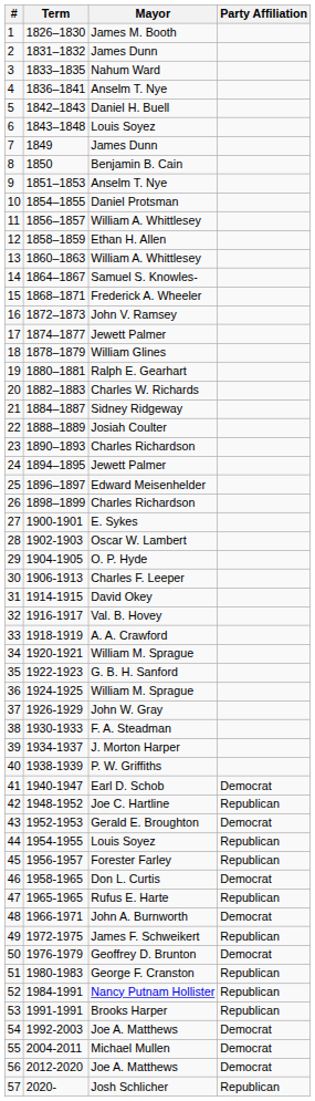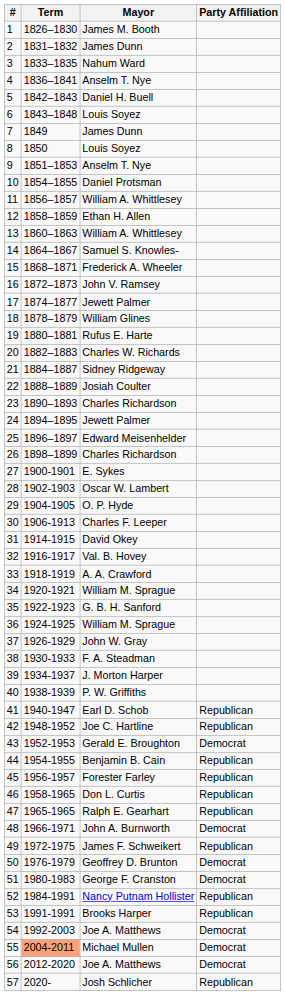 <table class="wikitable sortable">
 <tr>
 <th>#</th>
 <th>Term</th>
 <th>Mayor</th>
 <th>Party Affiliation</th>
 </tr>
 <tr>
 <td>1</td>
 <td>1826–1830</td>
 <td>James M. Booth</td>
 <td></td>
 </tr>
 <tr>
 <td>2</td>
 <td>1831–1832</td>
 <td>James Dunn</td>
 <td></td>
 </tr>
 <tr>
 <td>3</td>
 <td>1833–1835</td>
 <td>Nahum Ward</td>
 <td></td>
 </tr>
 <tr>
 <td>4</td>
 <td>1836–1841</td>
 <td>Anselm T. Nye</td>
 <td></td>
 </tr>
 <tr>
 <td>5</td>
 <td>1842–1843</td>
 <td>Daniel H. Buell</td>
 <td></td>
 </tr>
 <tr>
 <td>6</td>
 <td>1843–1848</td>
 <td>Louis Soyez</td>
 <td></td>
 </tr>
 <tr>
 <td>7</td>
 <td>1849</td>
 <td>James Dunn</td>
 <td></td>
 </tr>
 <tr>
 <td>8</td>
 <td>1850</td>
-<td>Benjamin B. Cain</td>
+<td>Louis Soyez</td>
 <td></td>
 </tr>
 <tr>
 <td>9</td>
 <td>1851–1853</td>
 <td>Anselm T. Nye</td>
 <td></td>
 </tr>
 <tr>
 <td>10</td>
 <td>1854–1855</td>
 <td>Daniel Protsman</td>
 <td></td>
 </tr>
 <tr>
 <td>11</td>
 <td>1856–1857</td>
 <td>William A. Whittlesey</td>
 <td></td>
 </tr>
 <tr>
 <td>12</td>
 <td>1858–1859</td>
 <td>Ethan H. Allen</td>
 <td></td>
 </tr>
 <tr>
 <td>13</td>
 <td>1860–1863</td>
 <td>William A. Whittlesey</td>
 <td></td>
 </tr>
 <tr>
 <td>14</td>
 <td>1864–1867</td>
 <td>Samuel S. Knowles-</td>
 <td></td>
 </tr>
 <tr>
 <td>15</td>
 <td>1868–1871</td>
 <td>Frederick A. Wheeler</td>
 <td></td>
 </tr>
 <tr>
 <td>16</td>
 <td>1872–1873</td>
 <td>John V. Ramsey</td>
 <td></td>
 </tr>
 <tr>
 <td>17</td>
 <td>1874–1877</td>
 <td>Jewett Palmer</td>
 <td></td>
 </tr>
 <tr>
 <td>18</td>
 <td>1878–1879</td>
 <td>William Glines</td>
 <td></td>
 </tr>
 <tr>
 <td>19</td>
 <td>1880–1881</td>
-<td>Ralph E. Gearhart</td>
+<td>Rufus E. Harte</td>
 <td></td>
 </tr>
 <tr>
 <td>20</td>
 <td>1882–1883</td>
 <td>Charles W. Richards</td>
 <td></td>
 </tr>
 <tr>
 <td>21</td>
 <td>1884–1887</td>
 <td>Sidney Ridgeway</td>
 <td></td>
 </tr>
 <tr>
 <td>22</td>
 <td>1888–1889</td>
 <td>Josiah Coulter</td>
 <td></td>
 </tr>
 <tr>
 <td>23</td>
 <td>1890–1893</td>
 <td>Charles Richardson</td>
 <td></td>
 </tr>
 <tr>
 <td>24</td>
 <td>1894–1895</td>
 <td>Jewett Palmer</td>
 <td></td>
 </tr>
 <tr>
 <td>25</td>
 <td>1896–1897</td>
 <td>Edward Meisenhelder</td>
 <td></td>
 </tr>
 <tr>
 <td>26</td>
 <td>1898–1899</td>
 <td>Charles Richardson</td>
 <td></td>
 </tr>
 <tr>
 <td>27</td>
 <td>1900-1901</td>
 <td>E. Sykes</td>
 <td></td>
 </tr>
 <tr>
 <td>28</td>
 <td>1902-1903</td>
 <td>Oscar W. Lambert</td>
 <td></td>
 </tr>
 <tr>
 <td>29</td>
 <td>1904-1905</td>
 <td>O. P. Hyde</td>
 <td></td>
 </tr>
 <tr>
 <td>30</td>
 <td>1906-1913</td>
 <td>Charles F. Leeper</td>
 <td></td>
 </tr>
 <tr>
 <td>31</td>
 <td>1914-1915</td>
 <td>David Okey</td>
 <td></td>
 </tr>
 <tr>
 <td>32</td>
 <td>1916-1917</td>
 <td>Val. B. Hovey</td>
 <td></td>
 </tr>
 <tr>
 <td>33</td>
 <td>1918-1919</td>
 <td>A. A. Crawford</td>
 <td></td>
 </tr>
 <tr>
 <td>34</td>
 <td>1920-1921</td>
 <td>William M. Sprague</td>
 <td></td>
 </tr>
 <tr>
 <td>35</td>
 <td>1922-1923</td>
 <td>G. B. H. Sanford</td>
 <td></td>
 </tr>
 <tr>
 <td>36</td>
 <td>1924-1925</td>
 <td>William M. Sprague</td>
 <td></td>
 </tr>
 <tr>
 <td>37</td>
 <td>1926-1929</td>
 <td>John W. Gray</td>
 <td></td>
 </tr>
 <tr>
 <td>38</td>
 <td>1930-1933</td>
 <td>F. A. Steadman</td>
 <td></td>
 </tr>
 <tr>
 <td>39</td>
 <td>1934-1937</td>
 <td>J. Morton Harper</td>
 <td></td>
 </tr>
 <tr>
 <td>40</td>
 <td>1938-1939</td>
 <td>P. W. Griffiths</td>
 <td></td>
 </tr>
 <tr>
 <td>41</td>
 <td>1940-1947</td>
 <td>Earl D. Schob</td>
-<td>Democrat</td>
+<td>Republican</td>
 </tr>
 <tr>
 <td>42</td>
 <td>1948-1952</td>
 <td>Joe C. Hartline</td>
 <td>Republican</td>
 </tr>
 <tr>
 <td>43</td>
 <td>1952-1953</td>
 <td>Gerald E. Broughton</td>
 <td>Democrat</td>
 </tr>
 <tr>
 <td>44</td>
 <td>1954-1955</td>
-<td>Louis Soyez</td>
+<td>Benjamin B. Cain</td>
 <td>Republican</td>
 </tr>
 <tr>
 <td>45</td>
 <td>1956-1957</td>
 <td>Forester Farley</td>
 <td>Republican</td>
 </tr>
 <tr>
 <td>46</td>
 <td>1958-1965</td>
 <td>Don L. Curtis</td>
-<td>Democrat</td>
+<td>Republican</td>
 </tr>
 <tr>
 <td>47</td>
 <td>1965-1965</td>
-<td>Rufus E. Harte</td>
+<td>Ralph E. Gearhart</td>
 <td>Republican</td>
 </tr>
 <tr>
 <td>48</td>
 <td>1966-1971</td>
 <td>John A. Burnworth</td>
 <td>Democrat</td>
 </tr>
 <tr>
 <td>49</td>
 <td>1972-1975</td>
 <td>James F. Schweikert</td>
 <td>Republican</td>
 </tr>
 <tr>
 <td>50</td>
 <td>1976-1979</td>
 <td>Geoffrey D. Brunton</td>
 <td>Democrat</td>
 </tr>
 <tr>
 <td>51</td>
 <td>1980-1983</td>
 <td>George F. Cranston</td>
-<td>Republican</td>
+<td>Democrat</td>
 </tr>
 <tr>
 <td>52</td>
 <td>1984-1991</td>
 <td><a href='#'>Nancy Putnam Hollister</a></td>
 <td>Republican</td>
 </tr>
 <tr>
 <td>53</td>
 <td>1991-1991</td>
 <td>Brooks Harper</td>
 <td>Republican</td>
 </tr>
 <tr>
 <td>54</td>
 <td>1992-2003</td>
 <td>Joe A. Matthews</td>
 <td>Democrat</td>
 </tr>
 <tr>
 <td>55</td>
-<td>2004-2011</td>
+<td style="background: lightsalmon;">2004-2011</td>
 <td>Michael Mullen</td>
 <td>Democrat</td>
 </tr>
 <tr>
 <td>56</td>
 <td>2012-2020</td>
 <td>Joe A. Matthews</td>
 <td>Democrat</td>
 </tr>
 <tr>
 <td>57</td>
 <td>2020-</td>
 <td>Josh Schlicher</td>
 <td>Republican</td>
 </tr>
 </table>
